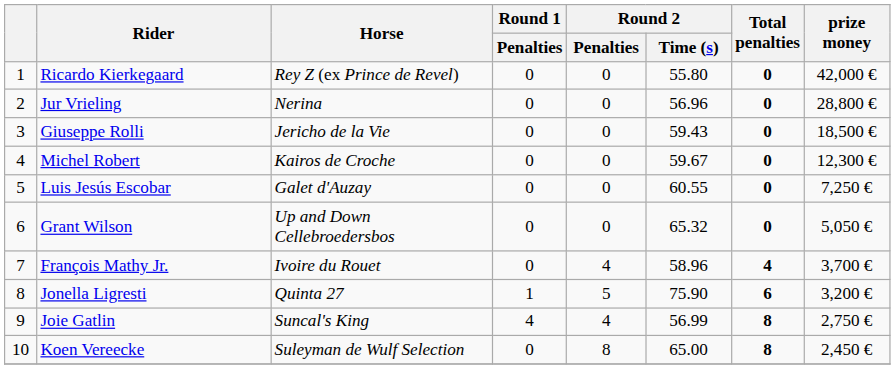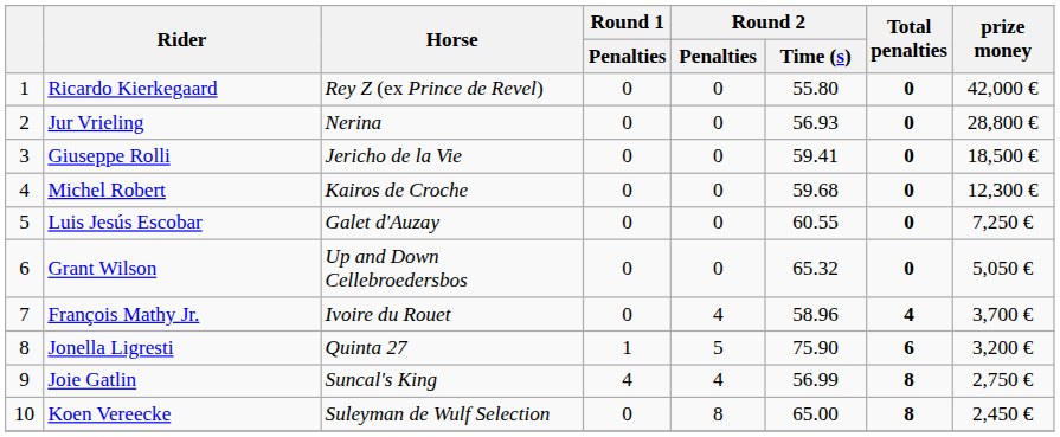 <table class="wikitable" style="font-size: 90%; text-align:center">
 <tr>
 <th rowspan=2 width=20></th>
 <th rowspan=2 width=190>Rider</th>
 <th rowspan=2 width=180>Horse</th>
 <th>Round 1</th>
 <th colspan=2>Round 2</th>
 <th rowspan=2>Total<br>penalties</th>
 <th rowspan=2 width=65>prize<br>money</th>
 </tr>
 <tr>
 <th width=50>Penalties</th>
 <th width=60>Penalties</th>
 <th width=65>Time (<a href='#'>s</a>)</th>
 </tr>
 <tr>
 <td>1</td>
 <td align=left> <a href='#'>Ricardo Kierkegaard</a></td>
 <td align=left><em>Rey Z</em> (ex <em>Prince de Revel</em>)</td>
 <td>0</td>
 <td>0</td>
 <td>55.80</td>
 <td><strong>0</strong></td>
 <td>42,000 €</td>
 </tr>
 <tr>
 <td>2</td>
 <td align=left> <a href='#'>Jur Vrieling</a></td>
 <td align=left><em>Nerina</em></td>
 <td>0</td>
 <td>0</td>
-<td>56.96</td>
+<td>56.93</td>
 <td><strong>0</strong></td>
 <td>28,800 €</td>
 </tr>
 <tr>
 <td>3</td>
 <td align=left> <a href='#'>Giuseppe Rolli</a></td>
 <td align=left><em>Jericho de la Vie</em></td>
 <td>0</td>
 <td>0</td>
-<td>59.43</td>
+<td>59.41</td>
 <td><strong>0</strong></td>
 <td>18,500 €</td>
 </tr>
 <tr>
 <td>4</td>
 <td align=left> <a href='#'>Michel Robert</a></td>
 <td align=left><em>Kairos de Croche</em></td>
 <td>0</td>
 <td>0</td>
-<td>59.67</td>
+<td>59.68</td>
 <td><strong>0</strong></td>
 <td>12,300 €</td>
 </tr>
 <tr>
 <td>5</td>
 <td align=left> <a href='#'>Luis Jesús Escobar</a></td>
 <td align=left><em>Galet d'Auzay</em></td>
 <td>0</td>
 <td>0</td>
 <td>60.55</td>
 <td><strong>0</strong></td>
 <td>7,250 €</td>
 </tr>
 <tr>
 <td>6</td>
 <td align=left> <a href='#'>Grant Wilson</a></td>
 <td align=left><em>Up and Down Cellebroedersbos</em></td>
 <td>0</td>
 <td>0</td>
 <td>65.32</td>
 <td><strong>0</strong></td>
 <td>5,050 €</td>
 </tr>
 <tr>
 <td>7</td>
 <td align=left> <a href='#'>François Mathy Jr.</a></td>
 <td align=left><em>Ivoire du Rouet</em></td>
 <td>0</td>
 <td>4</td>
 <td>58.96</td>
 <td><strong>4</strong></td>
 <td>3,700 €</td>
 </tr>
 <tr>
 <td>8</td>
 <td align=left> <a href='#'>Jonella Ligresti</a></td>
 <td align=left><em>Quinta 27</em></td>
 <td>1</td>
 <td>5</td>
 <td>75.90</td>
 <td><strong>6</strong></td>
 <td>3,200 €</td>
 </tr>
 <tr>
 <td>9</td>
 <td align=left> <a href='#'>Joie Gatlin</a></td>
 <td align=left><em>Suncal's King</em></td>
 <td>4</td>
 <td>4</td>
 <td>56.99</td>
 <td><strong>8</strong></td>
 <td>2,750 €</td>
 </tr>
 <tr>
 <td>10</td>
 <td align=left> <a href='#'>Koen Vereecke</a></td>
 <td align=left><em>Suleyman de Wulf Selection</em></td>
 <td>0</td>
 <td>8</td>
 <td>65.00</td>
 <td><strong>8</strong></td>
 <td>2,450 €</td>
 </tr>
 <tr>
 </tr>
 </table>
